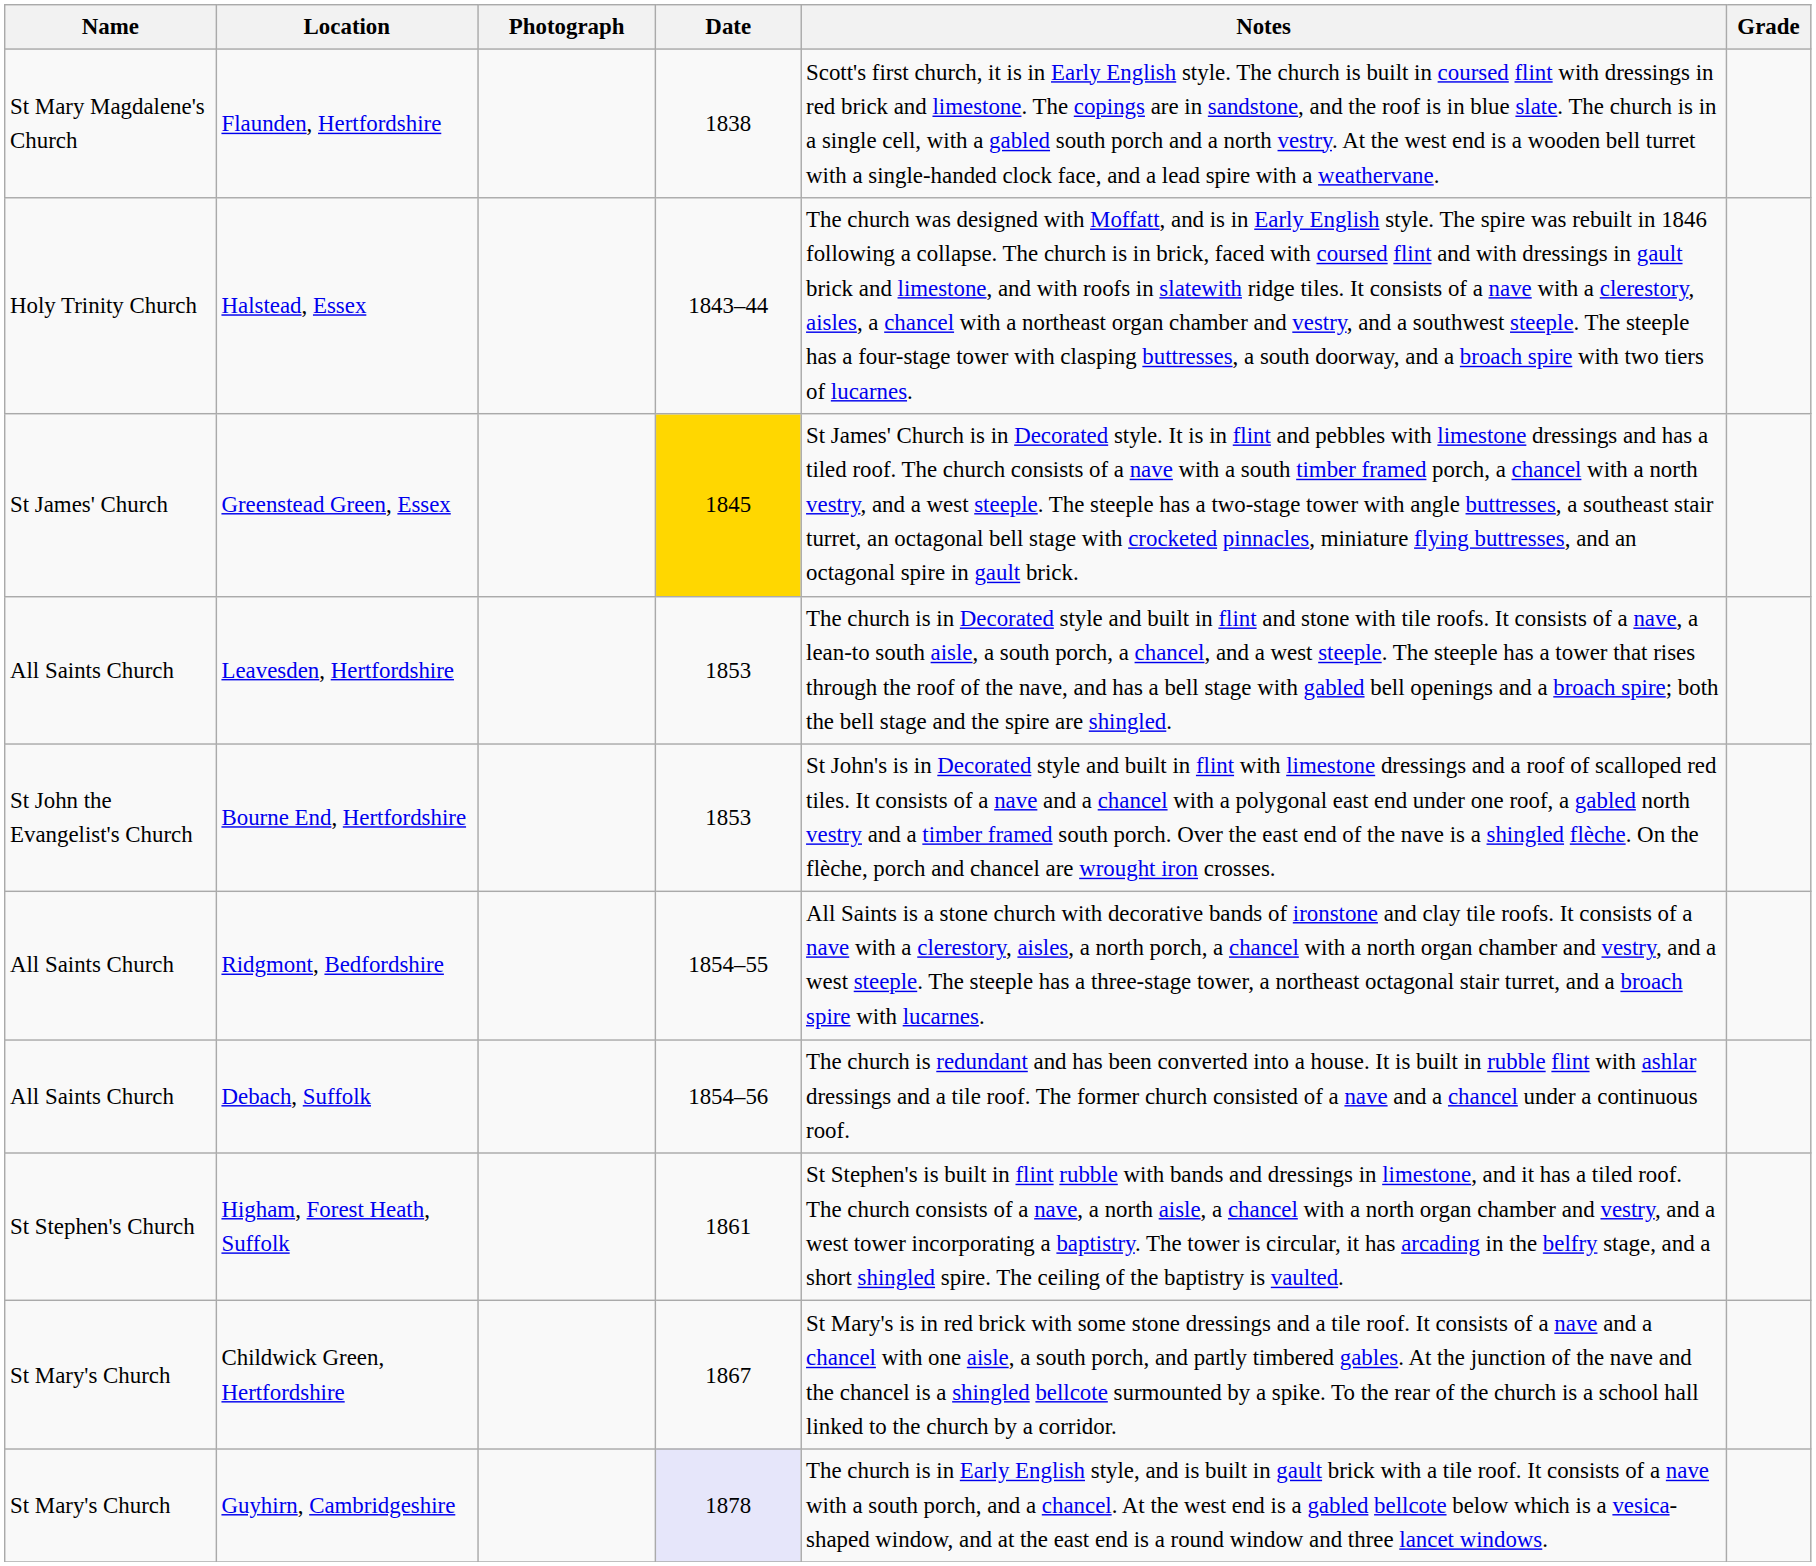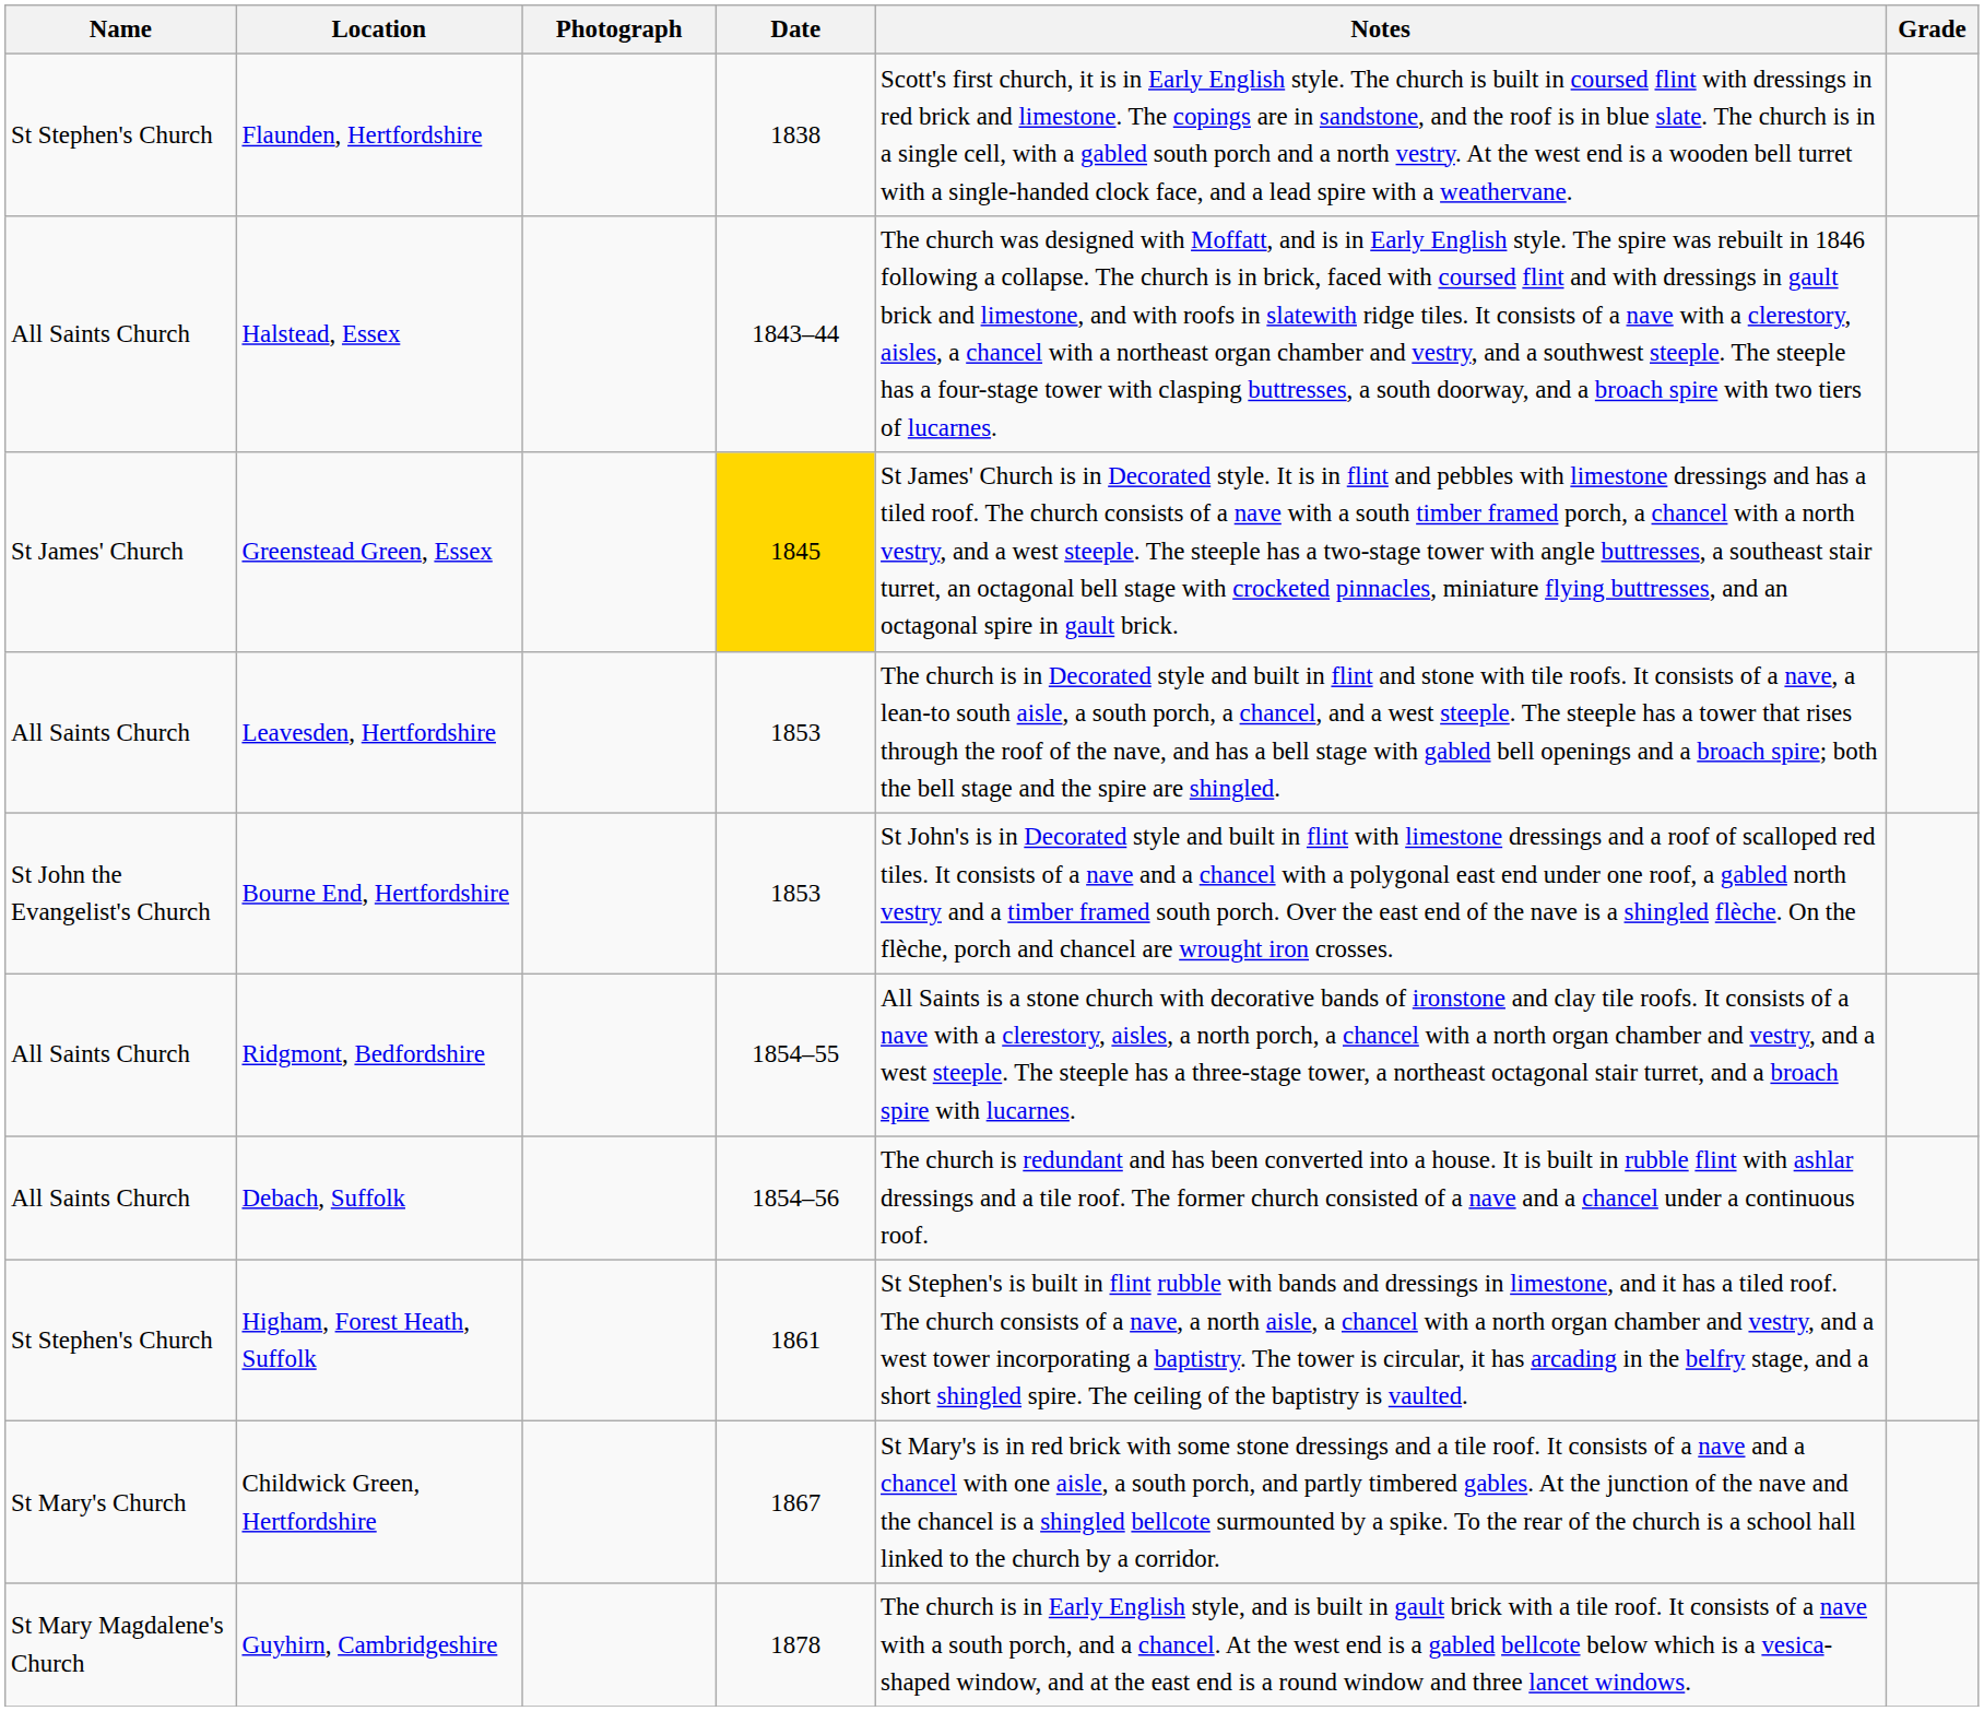 <table class="wikitable sortable plainrowheaders" style="width:100%;border:0px;text-align:left;line-height:150%;">
 <tr>
 <th scope="col"  style="width:120px">Name</th>
 <th scope="col"  style="width:150px">Location</th>
 <th scope="col"  style="width:100px" class="unsortable">Photograph</th>
 <th scope="col"  style="width:80px">Date</th>
 <th scope="col"  style="width:550px" class="unsortable">Notes</th>
 <th scope="col"  style="width:24px">Grade</th>
 </tr>
 <tr>
-<td>St Mary Magdalene's Church</td>
+<td>St Stephen's Church</td>
 <td><a href='#'>Flaunden</a>, <a href='#'>Hertfordshire</a><br><small></small></td>
 <td></td>
 <td align="center">1838</td>
 <td>Scott's first church, it is in <a href='#'>Early English</a> style.  The church is built in <a href='#'>coursed</a> <a href='#'>flint</a> with dressings in red brick and <a href='#'>limestone</a>.  The <a href='#'>copings</a> are in <a href='#'>sandstone</a>, and the roof is in blue <a href='#'>slate</a>.  The church is in a single cell, with a <a href='#'>gabled</a> south porch and a north <a href='#'>vestry</a>.  At the west end is a wooden bell turret with a single-handed clock face, and a lead spire with a <a href='#'>weathervane</a>.</td>
 <td align="center" ></td>
 </tr>
 <tr>
-<td>Holy Trinity Church</td>
+<td>All Saints Church</td>
 <td><a href='#'>Halstead</a>, <a href='#'>Essex</a><br><small></small></td>
 <td></td>
 <td align="center">1843–44</td>
 <td>The church was designed with <a href='#'>Moffatt</a>, and is in <a href='#'>Early English</a> style.  The spire was rebuilt in 1846 following a collapse.  The church is in brick, faced with <a href='#'>coursed</a> <a href='#'>flint</a> and with dressings in <a href='#'>gault</a> brick and <a href='#'>limestone</a>, and with roofs in <a href='#'>slatewith</a> ridge tiles.  It consists of a <a href='#'>nave</a> with a <a href='#'>clerestory</a>, <a href='#'>aisles</a>, a <a href='#'>chancel</a> with a northeast organ chamber and <a href='#'>vestry</a>, and a southwest <a href='#'>steeple</a>.  The steeple has a four-stage tower with clasping <a href='#'>buttresses</a>, a south doorway, and a <a href='#'>broach spire</a> with two tiers of <a href='#'>lucarnes</a>.</td>
 <td align="center" ></td>
 </tr>
 <tr>
 <td>St James' Church</td>
 <td><a href='#'>Greenstead Green</a>, <a href='#'>Essex</a><br><small></small></td>
 <td></td>
 <td align="center" style="background: gold;">1845</td>
 <td>St James' Church is in <a href='#'>Decorated</a> style.  It is in <a href='#'>flint</a> and pebbles with <a href='#'>limestone</a> dressings and has a tiled roof.  The church consists of a <a href='#'>nave</a> with a south <a href='#'>timber framed</a> porch, a <a href='#'>chancel</a> with a north <a href='#'>vestry</a>, and a west <a href='#'>steeple</a>.  The steeple has a two-stage tower with angle <a href='#'>buttresses</a>, a southeast stair turret, an octagonal bell stage with <a href='#'>crocketed</a> <a href='#'>pinnacles</a>, miniature <a href='#'>flying buttresses</a>, and an octagonal spire in <a href='#'>gault</a> brick.</td>
 <td align="center" ></td>
 </tr>
 <tr>
 <td>All Saints Church</td>
 <td><a href='#'>Leavesden</a>, <a href='#'>Hertfordshire</a><br><small></small></td>
 <td></td>
 <td align="center">1853</td>
 <td>The church is in <a href='#'>Decorated</a> style and built in <a href='#'>flint</a> and stone with tile roofs.  It consists of a <a href='#'>nave</a>, a lean-to south <a href='#'>aisle</a>, a south porch, a <a href='#'>chancel</a>, and a west <a href='#'>steeple</a>.  The steeple has a tower that rises through the roof of the nave, and has a bell stage with <a href='#'>gabled</a> bell openings and a <a href='#'>broach spire</a>; both the bell stage and the spire are <a href='#'>shingled</a>.</td>
 <td align="center" ></td>
 </tr>
 <tr>
 <td>St John the Evangelist's Church</td>
 <td><a href='#'>Bourne End</a>, <a href='#'>Hertfordshire</a><br><small></small></td>
 <td></td>
 <td align="center">1853</td>
 <td>St John's is in <a href='#'>Decorated</a> style and built in <a href='#'>flint</a> with <a href='#'>limestone</a> dressings and a roof of scalloped red tiles.  It consists of a <a href='#'>nave</a> and a <a href='#'>chancel</a> with a polygonal east end under one roof, a <a href='#'>gabled</a> north <a href='#'>vestry</a> and a <a href='#'>timber framed</a> south porch.  Over the east end of the nave is a <a href='#'>shingled</a> <a href='#'>flèche</a>.  On the flèche, porch and chancel are <a href='#'>wrought iron</a> crosses.</td>
 <td align="center" ></td>
 </tr>
 <tr>
 <td>All Saints Church</td>
 <td><a href='#'>Ridgmont</a>, <a href='#'>Bedfordshire</a><br><small></small></td>
 <td></td>
 <td align="center">1854–55</td>
 <td>All Saints is a stone church with decorative bands of <a href='#'>ironstone</a> and clay tile roofs.  It consists of a <a href='#'>nave</a> with a <a href='#'>clerestory</a>, <a href='#'>aisles</a>, a north porch, a <a href='#'>chancel</a> with a north organ chamber and <a href='#'>vestry</a>, and a west <a href='#'>steeple</a>.  The steeple has a three-stage tower, a northeast octagonal stair turret, and a <a href='#'>broach spire</a> with <a href='#'>lucarnes</a>.</td>
 <td align="center" ></td>
 </tr>
 <tr>
 <td>All Saints Church</td>
 <td><a href='#'>Debach</a>, <a href='#'>Suffolk</a><br><small></small></td>
 <td></td>
 <td align="center">1854–56</td>
 <td>The church is <a href='#'>redundant</a> and has been converted into a house.  It is built in <a href='#'>rubble</a> <a href='#'>flint</a> with <a href='#'>ashlar</a> dressings and a tile roof.  The former church consisted of a <a href='#'>nave</a> and a <a href='#'>chancel</a> under a continuous roof.</td>
 <td align="center" ></td>
 </tr>
 <tr>
 <td>St Stephen's Church</td>
 <td><a href='#'>Higham</a>, <a href='#'>Forest Heath</a>, <a href='#'>Suffolk</a><br><small></small></td>
 <td></td>
 <td align="center">1861</td>
 <td>St Stephen's is built in <a href='#'>flint</a> <a href='#'>rubble</a> with bands and dressings in <a href='#'>limestone</a>, and it has a tiled roof.  The church consists of a <a href='#'>nave</a>, a north <a href='#'>aisle</a>, a <a href='#'>chancel</a> with a north organ chamber and <a href='#'>vestry</a>, and a west tower incorporating a <a href='#'>baptistry</a>.  The tower is circular, it has <a href='#'>arcading</a> in the <a href='#'>belfry</a> stage, and a short <a href='#'>shingled</a> spire.  The ceiling of the baptistry is <a href='#'>vaulted</a>.</td>
 <td align="center" ></td>
 </tr>
 <tr>
 <td>St Mary's Church</td>
 <td>Childwick Green, <a href='#'>Hertfordshire</a><br><small></small></td>
 <td></td>
 <td align="center">1867</td>
 <td>St Mary's is in red brick with some stone dressings and a tile roof.  It consists of a <a href='#'>nave</a> and a <a href='#'>chancel</a> with one <a href='#'>aisle</a>, a south porch, and partly timbered <a href='#'>gables</a>.  At the junction of the nave and the chancel is a <a href='#'>shingled</a> <a href='#'>bellcote</a> surmounted by a spike.  To the rear of the church is a school hall linked to the church by a corridor.</td>
 <td align="center" ></td>
 </tr>
 <tr>
-<td>St Mary's Church</td>
+<td>St Mary Magdalene's Church</td>
 <td><a href='#'>Guyhirn</a>, <a href='#'>Cambridgeshire</a><br><small></small></td>
 <td></td>
-<td align="center" style="background: lavender;">1878</td>
+<td align="center">1878</td>
 <td>The church is in <a href='#'>Early English</a> style, and is built in <a href='#'>gault</a> brick with a tile roof.  It consists of a <a href='#'>nave</a> with a south porch, and a <a href='#'>chancel</a>.  At the west end is a <a href='#'>gabled</a> <a href='#'>bellcote</a> below which is a <a href='#'>vesica</a>-shaped window, and at the east end is a round window and three <a href='#'>lancet windows</a>.</td>
 <td align="center" ></td>
 </tr>
 <tr>
 </tr>
 </table>
